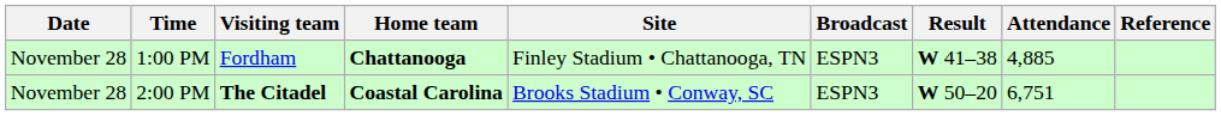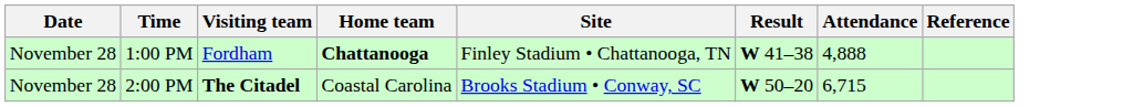 <table class="wikitable" style="font-size:95%;">
 <tr>
 <th>Date</th>
 <th>Time</th>
 <th>Visiting team</th>
 <th>Home team</th>
 <th>Site</th>
-<th>Broadcast</th>
 <th>Result</th>
 <th>Attendance</th>
 <th class="unsortable">Reference</th>
 </tr>
 <tr bgcolor=ccffcc>
 <td>November 28</td>
 <td>1:00 PM</td>
 <td><a href='#'>Fordham</a></td>
 <td><strong>Chattanooga</strong></td>
 <td>Finley Stadium • Chattanooga, TN</td>
-<td>ESPN3</td>
 <td><strong>W</strong> 41–38</td>
-<td>4,885</td>
+<td>4,888</td>
 <td></td>
 </tr>
 <tr bgcolor=ccffcc>
 <td>November 28</td>
 <td>2:00 PM</td>
 <td><strong>The Citadel</strong></td>
-<td><strong>Coastal Carolina</strong></td>
+<td>Coastal Carolina</td>
 <td><a href='#'>Brooks Stadium</a> • <a href='#'>Conway, SC</a></td>
-<td>ESPN3</td>
 <td><strong>W</strong> 50–20</td>
-<td>6,751</td>
+<td>6,715</td>
 <td></td>
 </tr>
 </table>
